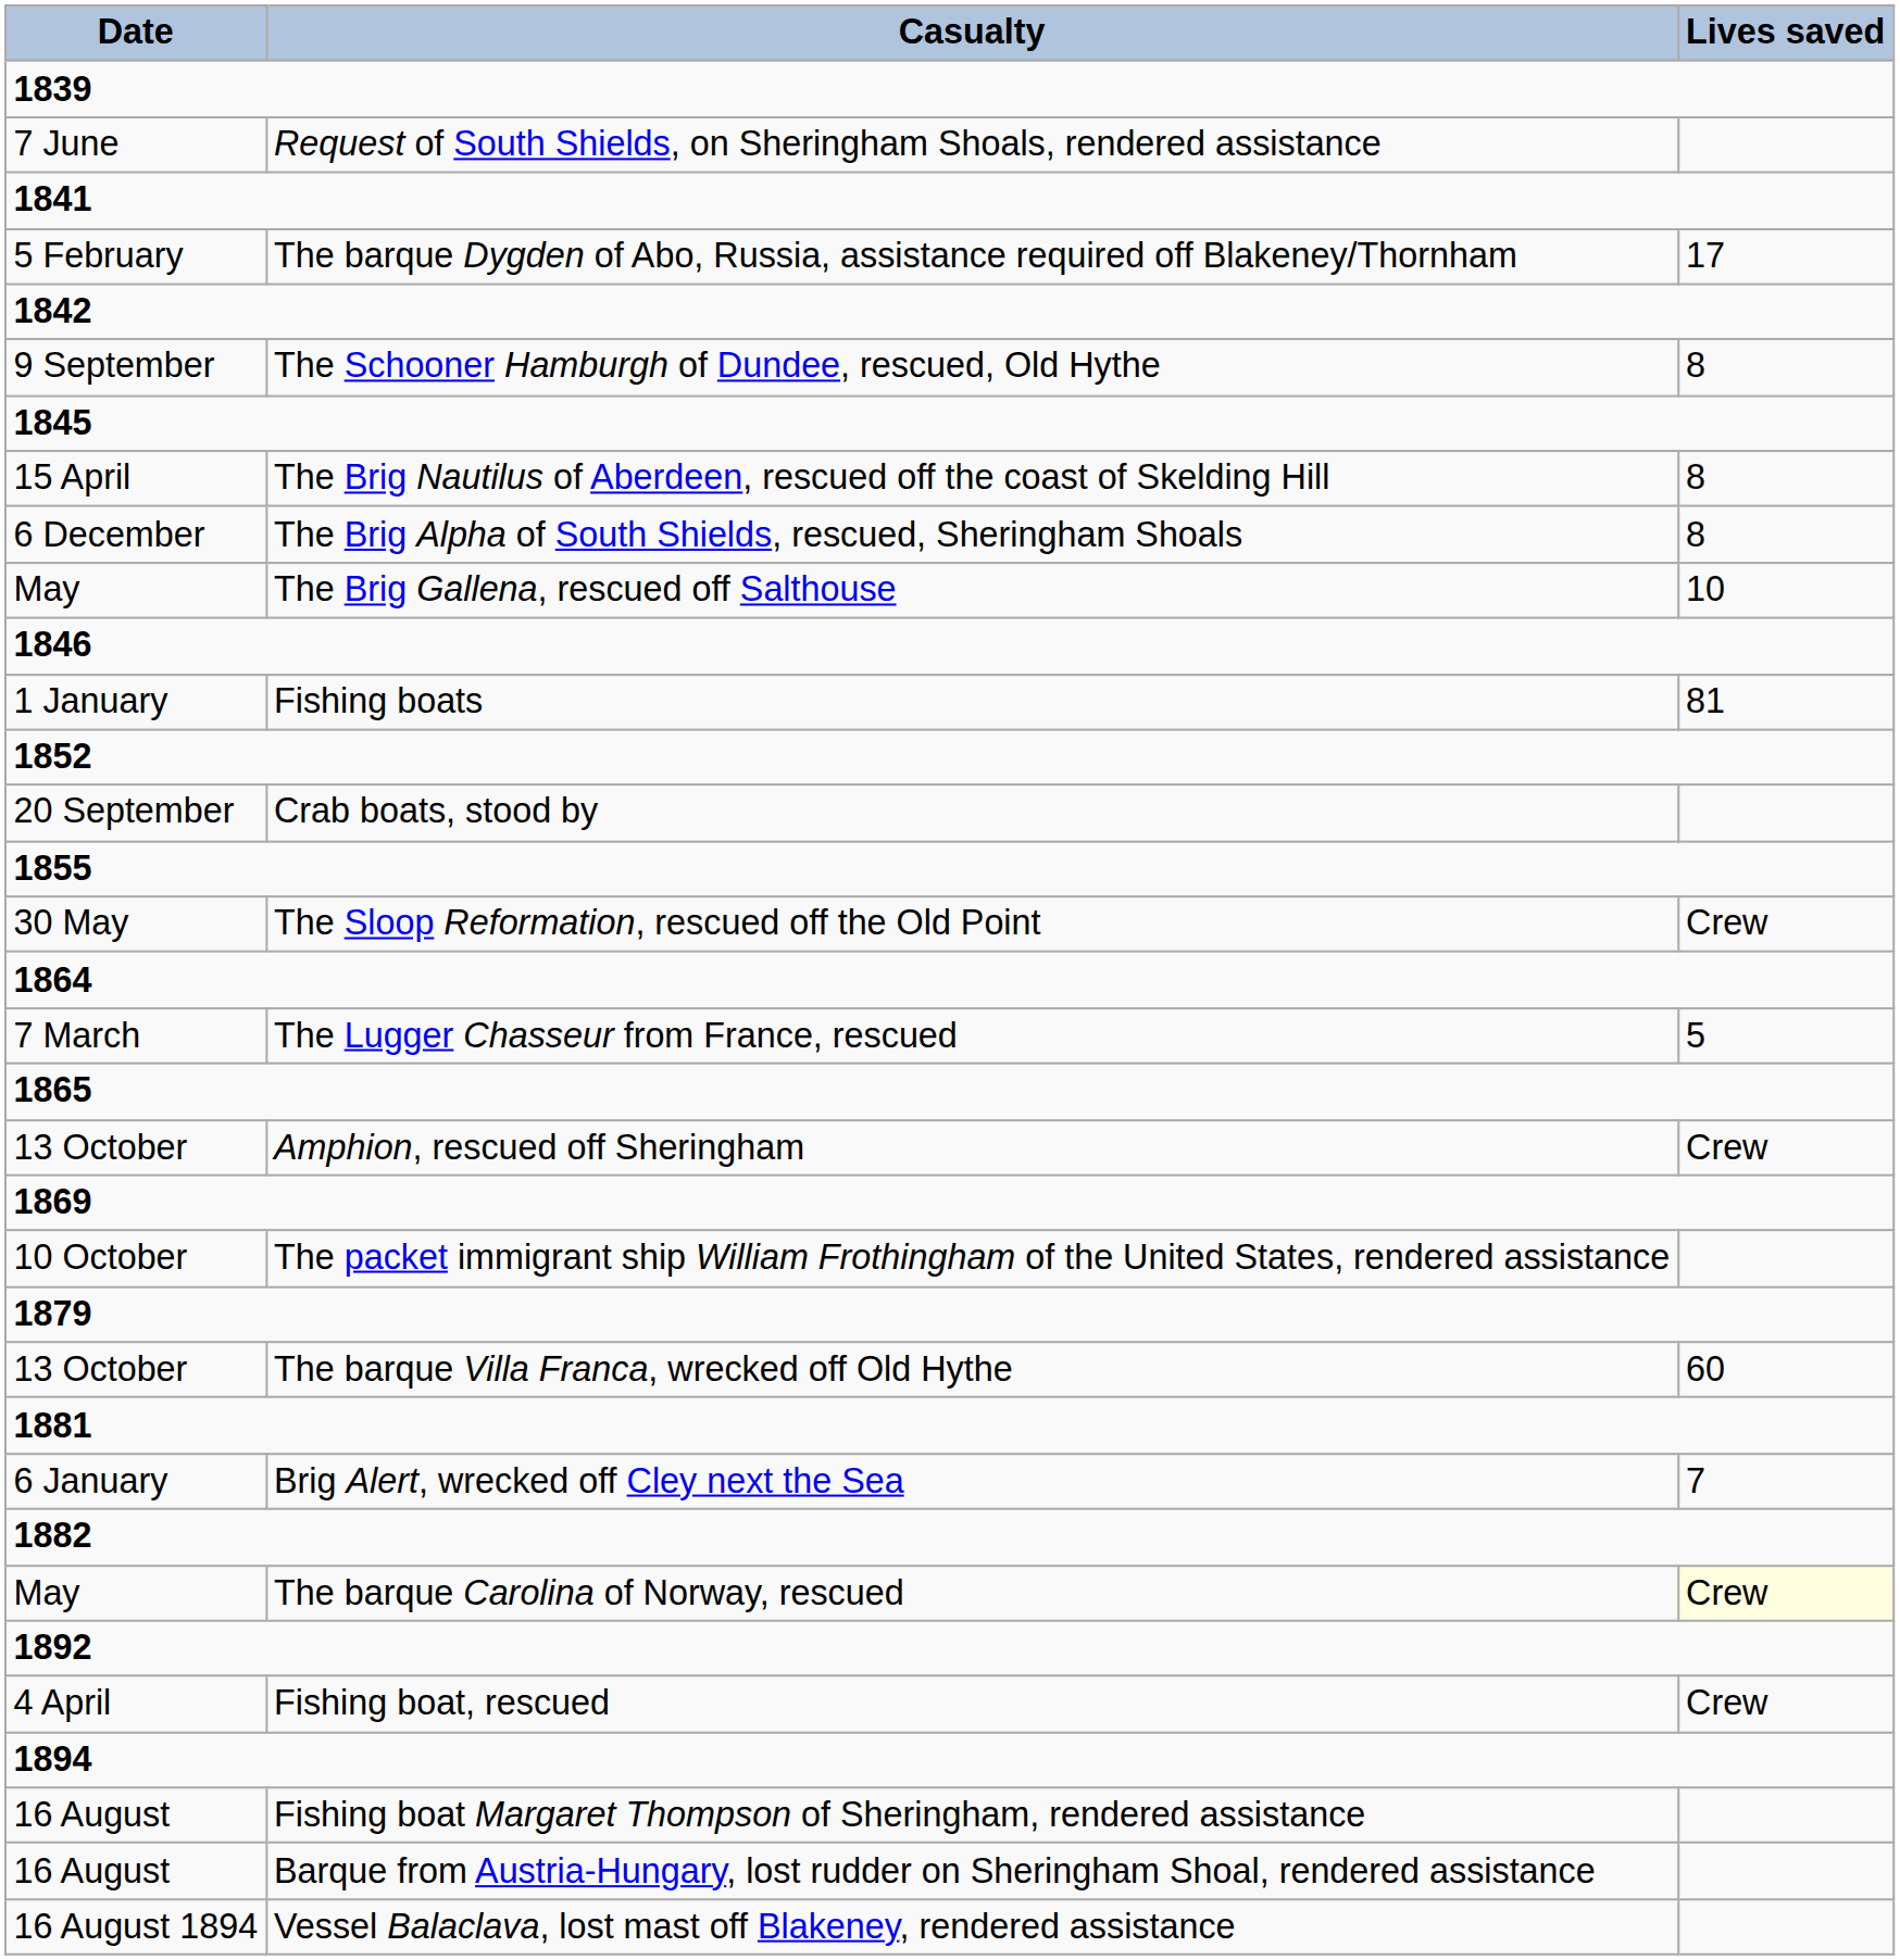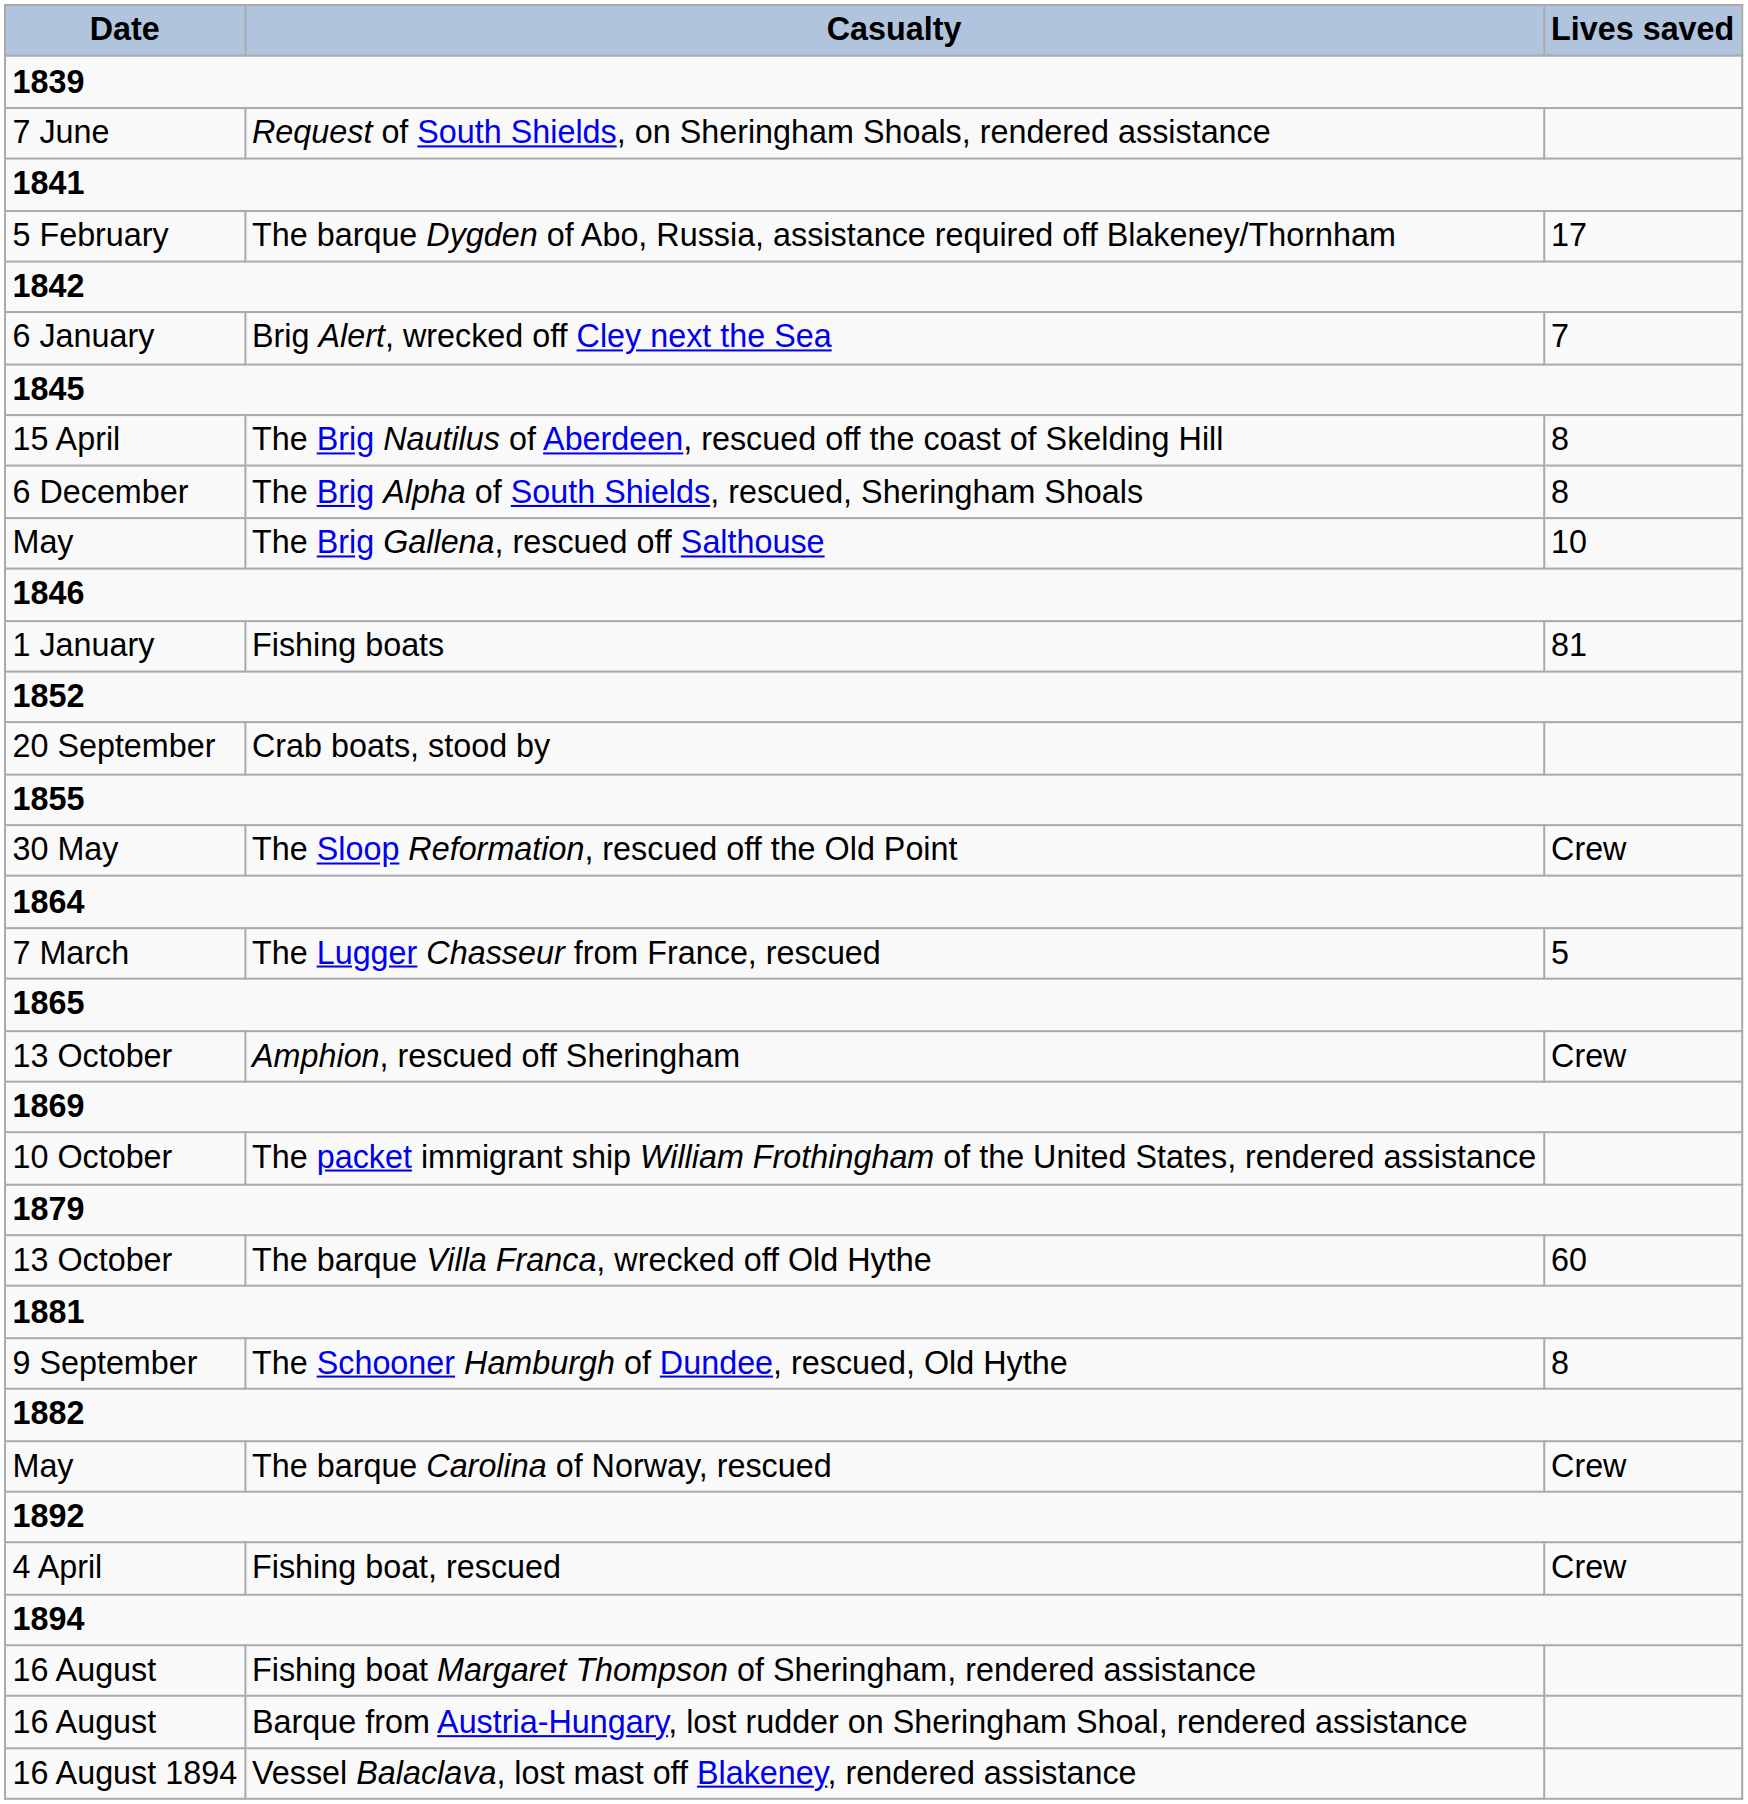 <table class="wikitable">
 <tr>
 <th style="text-align: center; background: LightSteelBlue">Date</th>
 <th style="text-align: center; background: LightSteelBlue">Casualty</th>
 <th style="text-align: center; background: LightSteelBlue">Lives saved</th>
 </tr>
 <tr>
 <td colspan="3"><strong>1839</strong></td>
 </tr>
 <tr>
 <td>7 June</td>
 <td><em>Request</em> of <a href='#'>South Shields</a>, on Sheringham Shoals, rendered assistance</td>
 <td></td>
 </tr>
 <tr>
 <td colspan="3"><strong>1841</strong></td>
 </tr>
 <tr>
 <td>5 February</td>
 <td>The barque <em>Dygden</em> of Abo, Russia, assistance required off Blakeney/Thornham</td>
 <td>17</td>
 </tr>
 <tr>
 <td colspan="3"><strong>1842</strong></td>
 </tr>
 <tr>
-<td>9 September</td>
-<td>The <a href='#'>Schooner</a> <em>Hamburgh</em>  of <a href='#'>Dundee</a>, rescued, Old Hythe</td>
-<td>8</td>
+<td>6 January</td>
+<td>Brig <em>Alert</em>, wrecked off <a href='#'>Cley next the Sea</a></td>
+<td>7</td>
 </tr>
 <tr>
 <td colspan="3"><strong>1845</strong></td>
 </tr>
 <tr>
 <td>15 April</td>
 <td>The <a href='#'>Brig</a> <em>Nautilus</em> of <a href='#'>Aberdeen</a>, rescued off the coast of Skelding Hill</td>
 <td>8</td>
 </tr>
 <tr>
 <td>6 December</td>
 <td>The <a href='#'>Brig</a> <em>Alpha</em> of <a href='#'>South Shields</a>, rescued, Sheringham Shoals</td>
 <td>8</td>
 </tr>
 <tr>
 <td>May</td>
 <td>The <a href='#'>Brig</a> <em>Gallena</em>, rescued off <a href='#'>Salthouse</a></td>
 <td>10</td>
 </tr>
 <tr>
 <td colspan="3"><strong>1846</strong></td>
 </tr>
 <tr>
 <td>1 January</td>
 <td>Fishing boats</td>
 <td>81</td>
 </tr>
 <tr>
 <td colspan="3"><strong>1852</strong></td>
 </tr>
 <tr>
 <td>20 September</td>
 <td>Crab boats, stood by</td>
 <td></td>
 </tr>
 <tr>
 <td colspan="3"><strong>1855</strong></td>
 </tr>
 <tr>
 <td>30 May</td>
 <td>The <a href='#'>Sloop</a> <em>Reformation</em>, rescued off the Old Point</td>
 <td>Crew</td>
 </tr>
 <tr>
 <td colspan="3"><strong>1864</strong></td>
 </tr>
 <tr>
 <td>7 March</td>
 <td>The <a href='#'>Lugger</a>  <em>Chasseur</em> from France, rescued</td>
 <td>5</td>
 </tr>
 <tr>
 <td colspan="3"><strong>1865</strong></td>
 </tr>
 <tr>
 <td>13 October</td>
 <td><em>Amphion</em>, rescued off Sheringham</td>
 <td>Crew</td>
 </tr>
 <tr>
 <td colspan="3"><strong>1869</strong></td>
 </tr>
 <tr>
 <td>10 October</td>
 <td>The <a href='#'>packet</a> immigrant ship <em>William Frothingham</em> of the United States, rendered assistance</td>
 <td></td>
 </tr>
 <tr>
 <td colspan="3"><strong>1879</strong></td>
 </tr>
 <tr>
 <td>13 October</td>
 <td>The barque <em>Villa Franca</em>, wrecked off Old Hythe</td>
 <td>60</td>
 </tr>
 <tr>
 <td colspan="3"><strong>1881</strong></td>
 </tr>
 <tr>
-<td>6 January</td>
-<td>Brig <em>Alert</em>, wrecked off <a href='#'>Cley next the Sea</a></td>
-<td>7</td>
+<td>9 September</td>
+<td>The <a href='#'>Schooner</a> <em>Hamburgh</em>  of <a href='#'>Dundee</a>, rescued, Old Hythe</td>
+<td>8</td>
 </tr>
 <tr>
 <td colspan="3"><strong>1882</strong></td>
 </tr>
 <tr>
 <td>May</td>
 <td>The barque <em>Carolina</em> of Norway, rescued</td>
-<td style="background: lightyellow;">Crew</td>
+<td>Crew</td>
 </tr>
 <tr>
 <td colspan="3"><strong>1892</strong></td>
 </tr>
 <tr>
 <td>4 April</td>
 <td>Fishing boat, rescued</td>
 <td>Crew</td>
 </tr>
 <tr>
 <td colspan="3"><strong>1894</strong></td>
 </tr>
 <tr>
 <td>16 August</td>
 <td>Fishing boat <em>Margaret Thompson</em> of Sheringham, rendered assistance</td>
 <td></td>
 </tr>
 <tr>
 <td>16 August</td>
 <td>Barque from <a href='#'>Austria-Hungary</a>, lost rudder on Sheringham Shoal, rendered assistance</td>
 <td></td>
 </tr>
 <tr>
 <td>16 August 1894</td>
 <td>Vessel <em>Balaclava</em>, lost mast off <a href='#'>Blakeney</a>, rendered assistance</td>
 <td></td>
 </tr>
 </table>
